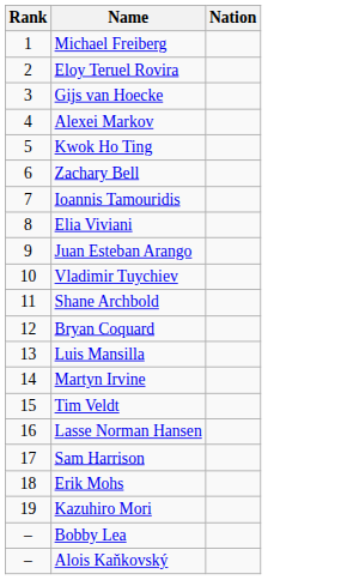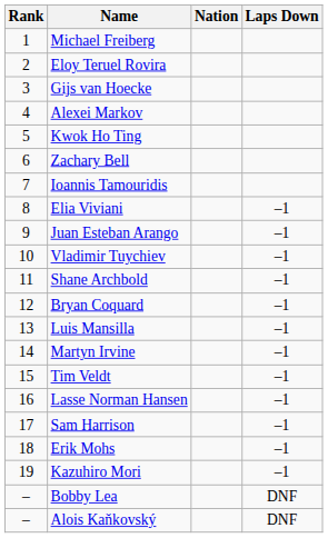 <table class="wikitable sortable" style="text-align:center">
 <tr>
 <th>Rank</th>
 <th>Name</th>
 <th>Nation</th>
+<th>Laps Down</th>
 </tr>
 <tr>
 <td>1</td>
 <td align=left><a href='#'>Michael Freiberg</a></td>
 <td align=left></td>
+<td></td>
 </tr>
 <tr>
 <td>2</td>
 <td align=left><a href='#'>Eloy Teruel Rovira</a></td>
 <td align=left></td>
+<td></td>
 </tr>
 <tr>
 <td>3</td>
 <td align=left><a href='#'>Gijs van Hoecke</a></td>
 <td align=left></td>
+<td></td>
 </tr>
 <tr>
 <td>4</td>
 <td align=left><a href='#'>Alexei Markov</a></td>
 <td align=left></td>
+<td></td>
 </tr>
 <tr>
 <td>5</td>
 <td align=left><a href='#'>Kwok Ho Ting</a></td>
 <td align=left></td>
+<td></td>
 </tr>
 <tr>
 <td>6</td>
 <td align=left><a href='#'>Zachary Bell</a></td>
 <td align=left></td>
+<td></td>
 </tr>
 <tr>
 <td>7</td>
 <td align=left><a href='#'>Ioannis Tamouridis</a></td>
 <td align=left></td>
+<td></td>
 </tr>
 <tr>
 <td>8</td>
 <td align=left><a href='#'>Elia Viviani</a></td>
 <td align=left></td>
+<td>–1</td>
 </tr>
 <tr>
 <td>9</td>
 <td align=left><a href='#'>Juan Esteban Arango</a></td>
 <td align=left></td>
+<td>–1</td>
 </tr>
 <tr>
 <td>10</td>
 <td align=left><a href='#'>Vladimir Tuychiev</a></td>
 <td align=left></td>
+<td>–1</td>
 </tr>
 <tr>
 <td>11</td>
 <td align=left><a href='#'>Shane Archbold</a></td>
 <td align=left></td>
+<td>–1</td>
 </tr>
 <tr>
 <td>12</td>
 <td align=left><a href='#'>Bryan Coquard</a></td>
 <td align=left></td>
+<td>–1</td>
 </tr>
 <tr>
 <td>13</td>
 <td align=left><a href='#'>Luis Mansilla</a></td>
 <td align=left></td>
+<td>–1</td>
 </tr>
 <tr>
 <td>14</td>
 <td align=left><a href='#'>Martyn Irvine</a></td>
 <td align=left></td>
+<td>–1</td>
 </tr>
 <tr>
 <td>15</td>
 <td align=left><a href='#'>Tim Veldt</a></td>
 <td align=left></td>
+<td>–1</td>
 </tr>
 <tr>
 <td>16</td>
 <td align=left><a href='#'>Lasse Norman Hansen</a></td>
 <td align=left></td>
+<td>–1</td>
 </tr>
 <tr>
 <td>17</td>
 <td align=left><a href='#'>Sam Harrison</a></td>
 <td align=left></td>
+<td>–1</td>
 </tr>
 <tr>
 <td>18</td>
 <td align=left><a href='#'>Erik Mohs</a></td>
 <td align=left></td>
+<td>–1</td>
 </tr>
 <tr>
 <td>19</td>
 <td align=left><a href='#'>Kazuhiro Mori</a></td>
 <td align=left></td>
+<td>–1</td>
 </tr>
 <tr>
 <td>–</td>
 <td align=left><a href='#'>Bobby Lea</a></td>
 <td align=left></td>
+<td>DNF</td>
 </tr>
 <tr>
 <td>–</td>
 <td align=left><a href='#'>Alois Kaňkovský</a></td>
 <td align=left></td>
+<td>DNF</td>
 </tr>
 </table>
